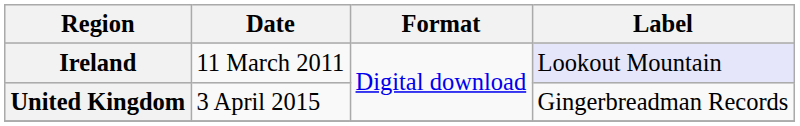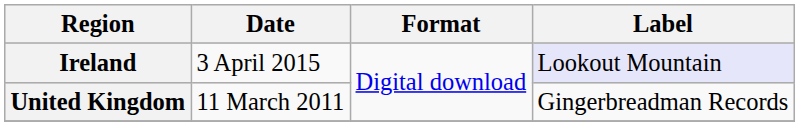 <table class="wikitable plainrowheaders">
 <tr>
 <th scope="col">Region</th>
 <th scope="col">Date</th>
 <th scope="col">Format</th>
 <th scope="col">Label</th>
 </tr>
 <tr>
 <th scope="row">Ireland</th>
-<td>11 March 2011</td>
+<td>3 April 2015</td>
 <td rowspan="2"><a href='#'>Digital download</a></td>
 <td style="background: lavender;">Lookout Mountain</td>
 </tr>
 <tr>
 <th scope="row">United Kingdom</th>
-<td>3 April 2015</td>
+<td>11 March 2011</td>
 <td>Gingerbreadman Records</td>
 </tr>
 <tr>
 </tr>
 </table>
